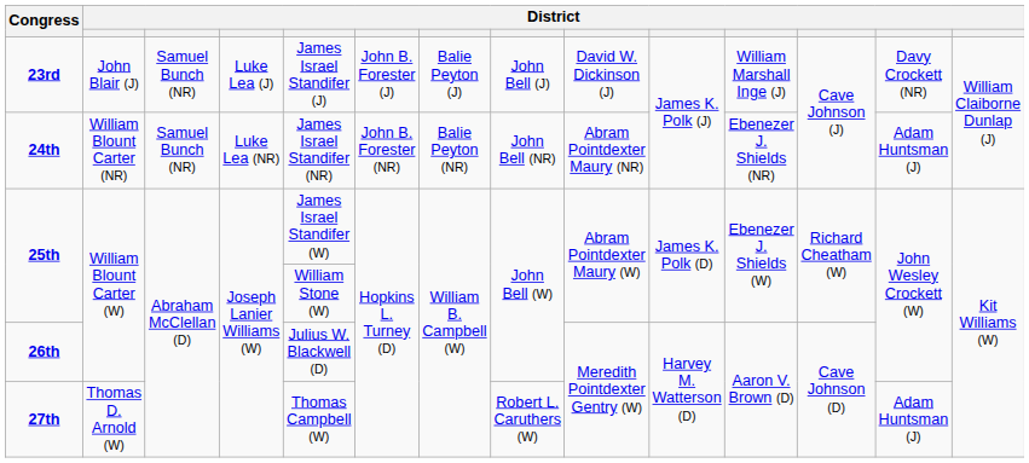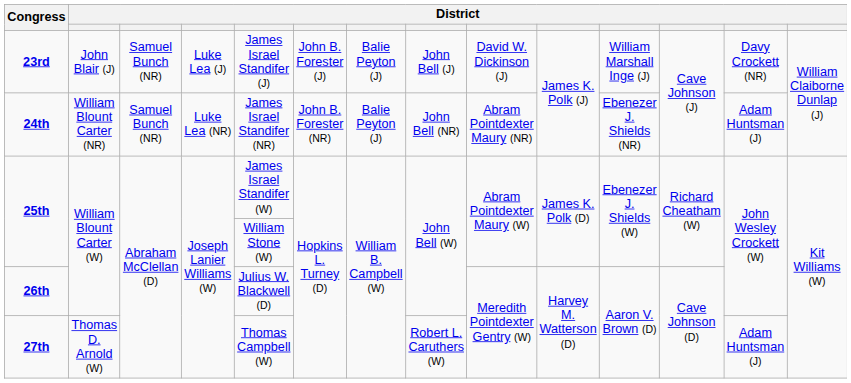 <table class=wikitable style="text-align:center">
 <tr>
 <th rowspan=2>Congress</th>
 <th colspan=13>District</th>
 </tr>
 <tr>
 <th></th>
 <th></th>
 <th></th>
 <th></th>
 <th></th>
 <th></th>
 <th></th>
 <th></th>
 <th></th>
 <th></th>
 <th></th>
 <th></th>
 <th></th>
 </tr>
 <tr style="height:3em">
 <td><strong><a href='#'>23rd</a></strong><br></td>
 <td><a href='#'>John Blair</a> <small>(J)</small></td>
 <td><a href='#'>Samuel<br>Bunch</a> <small>(NR)</small></td>
 <td><a href='#'>Luke Lea</a> <small>(J)</small></td>
 <td><a href='#'>James Israel<br>Standifer</a> <small>(J)</small></td>
 <td><a href='#'>John B.<br>Forester</a> <small>(J)</small></td>
 <td><a href='#'>Balie<br>Peyton</a> <small>(J)</small></td>
 <td><a href='#'>John<br>Bell</a> <small>(J)</small></td>
 <td><a href='#'>David W.<br>Dickinson</a> <small>(J)</small></td>
 <td rowspan=2 ><a href='#'>James K.<br>Polk</a> <small>(J)</small></td>
 <td><a href='#'>William Marshall<br>Inge</a> <small>(J)</small></td>
 <td rowspan=2 ><a href='#'>Cave<br>Johnson</a> <small>(J)</small></td>
 <td><a href='#'>Davy<br>Crockett</a> <small>(NR)</small></td>
 <td rowspan=2 ><a href='#'>William<br>Claiborne<br>Dunlap</a> <small>(J)</small></td>
 </tr>
 <tr style="height:3em">
 <td><strong><a href='#'>24th</a></strong><br></td>
 <td><a href='#'>William Blount<br>Carter</a> <small>(NR)</small></td>
 <td><a href='#'>Samuel<br>Bunch</a> <small>(NR)</small></td>
 <td><a href='#'>Luke Lea</a> <small>(NR)</small></td>
 <td><a href='#'>James Israel<br>Standifer</a> <small>(NR)</small></td>
 <td><a href='#'>John B.<br>Forester</a> <small>(NR)</small></td>
-<td><a href='#'>Balie<br>Peyton</a> <small>(NR)</small></td>
+<td><a href='#'>Balie<br>Peyton</a> <small>(J)</small></td>
 <td><a href='#'>John<br>Bell</a> <small>(NR)</small></td>
 <td><a href='#'>Abram Pointdexter<br>Maury</a> <small>(NR)</small></td>
 <td><a href='#'>Ebenezer J.<br>Shields</a> <small>(NR)</small></td>
 <td><a href='#'>Adam<br>Huntsman</a> <small>(J)</small></td>
 </tr>
 <tr style="height:2em">
 <td rowspan=2><strong><a href='#'>25th</a></strong><br></td>
 <td rowspan=3 ><a href='#'>William Blount<br>Carter</a> <small>(W)</small></td>
 <td rowspan=4 ><a href='#'>Abraham<br>McClellan</a> <small>(D)</small></td>
 <td rowspan=4 ><a href='#'>Joseph Lanier<br>Williams</a> <small>(W)</small></td>
 <td><a href='#'>James Israel<br>Standifer</a> <small>(W)</small></td>
 <td rowspan=4 ><a href='#'>Hopkins L.<br>Turney</a> <small>(D)</small></td>
 <td rowspan=4 ><a href='#'>William B.<br>Campbell</a> <small>(W)</small></td>
 <td rowspan=3 ><a href='#'>John<br>Bell</a> <small>(W)</small></td>
 <td rowspan=2 ><a href='#'>Abram Pointdexter<br>Maury</a> <small>(W)</small></td>
 <td rowspan=2 ><a href='#'>James K.<br>Polk</a> <small>(D)</small></td>
 <td rowspan=2 ><a href='#'>Ebenezer J.<br>Shields</a> <small>(W)</small></td>
 <td rowspan=2 ><a href='#'>Richard<br>Cheatham</a> <small>(W)</small></td>
 <td rowspan=3 ><a href='#'>John Wesley<br>Crockett</a> <small>(W)</small></td>
 <td rowspan=4 ><a href='#'>Kit<br>Williams</a> <small>(W)</small></td>
 </tr>
 <tr style="height:2em">
 <td><a href='#'>William Stone</a> <small>(W)</small></td>
 </tr>
 <tr style="height:3em">
 <td><strong><a href='#'>26th</a></strong><br></td>
 <td><a href='#'>Julius W.<br>Blackwell</a> <small>(D)</small></td>
 <td rowspan=2 ><a href='#'>Meredith<br>Pointdexter<br>Gentry</a> <small>(W)</small></td>
 <td rowspan=2 ><a href='#'>Harvey M.<br>Watterson</a><br><small>(D)</small></td>
 <td rowspan=2 ><a href='#'>Aaron V.<br>Brown</a> <small>(D)</small></td>
 <td rowspan=2 ><a href='#'>Cave<br>Johnson</a> <small>(D)</small></td>
 </tr>
 <tr style="height:3em">
 <td><strong><a href='#'>27th</a></strong><br></td>
 <td><a href='#'>Thomas D.<br>Arnold</a> <small>(W)</small></td>
 <td><a href='#'>Thomas<br>Campbell</a> <small>(W)</small></td>
 <td><a href='#'>Robert L.<br>Caruthers</a> <small>(W)</small></td>
 <td><a href='#'>Adam<br>Huntsman</a> <small>(J)</small></td>
 </tr>
 </table>
